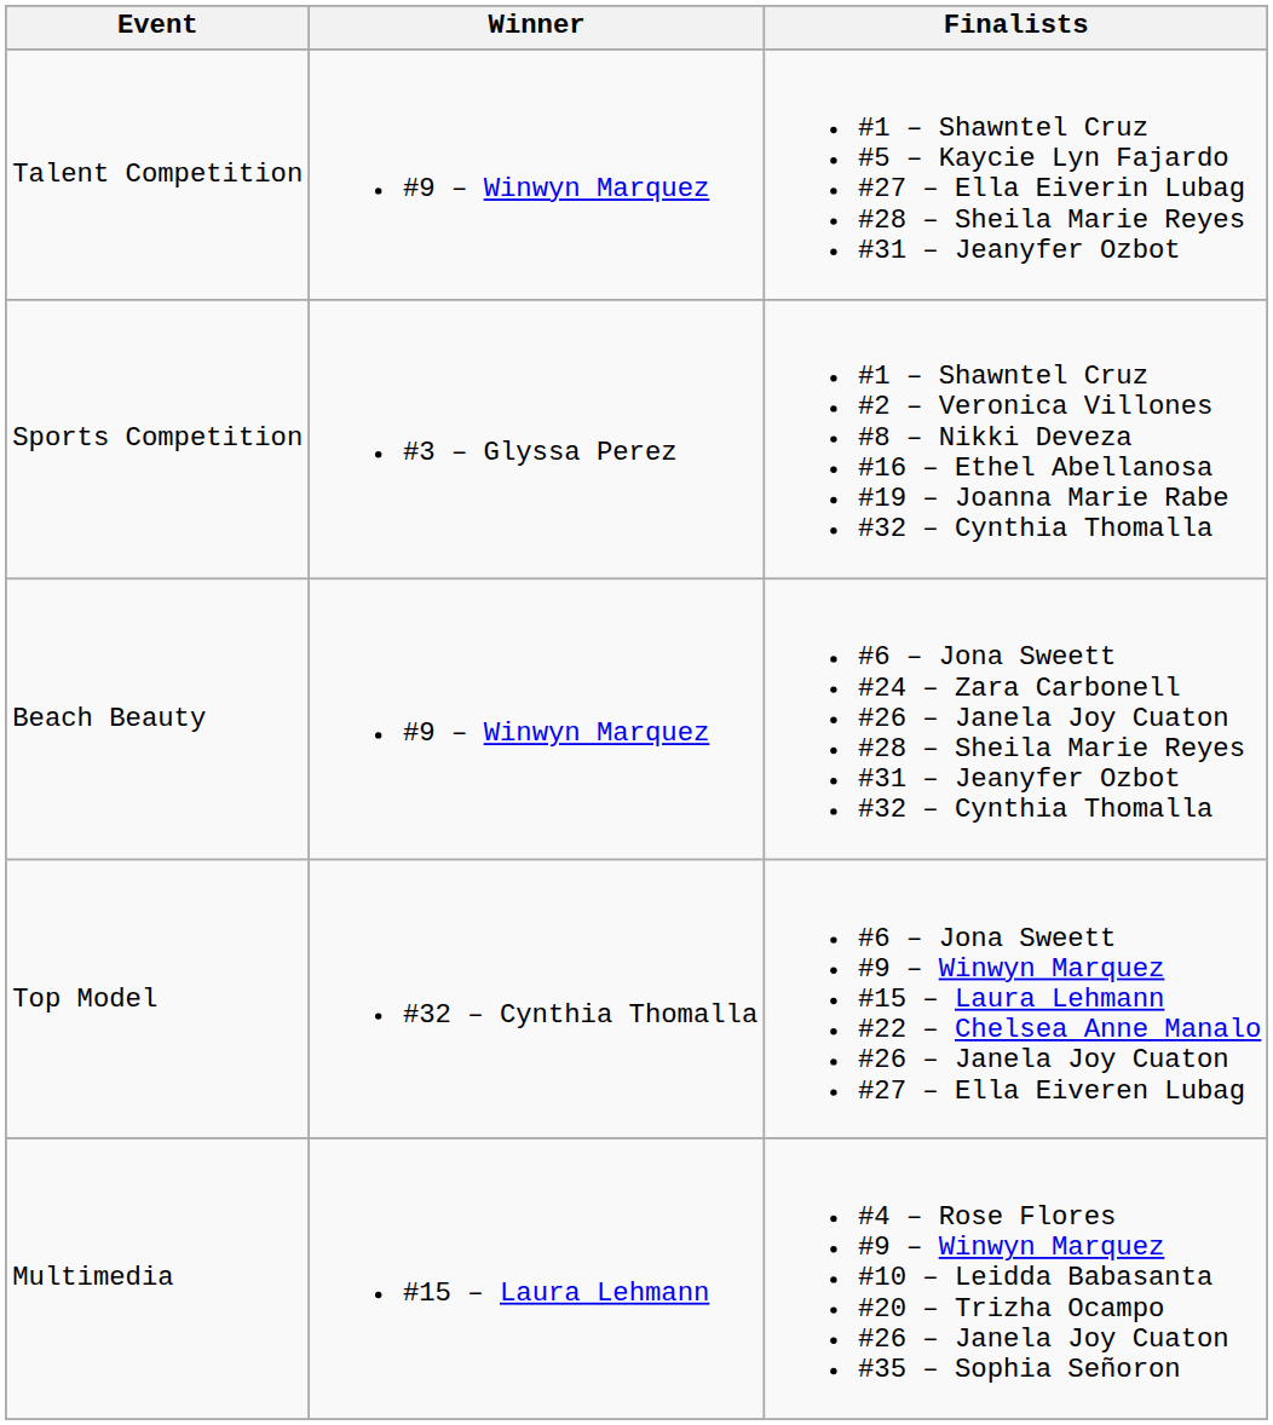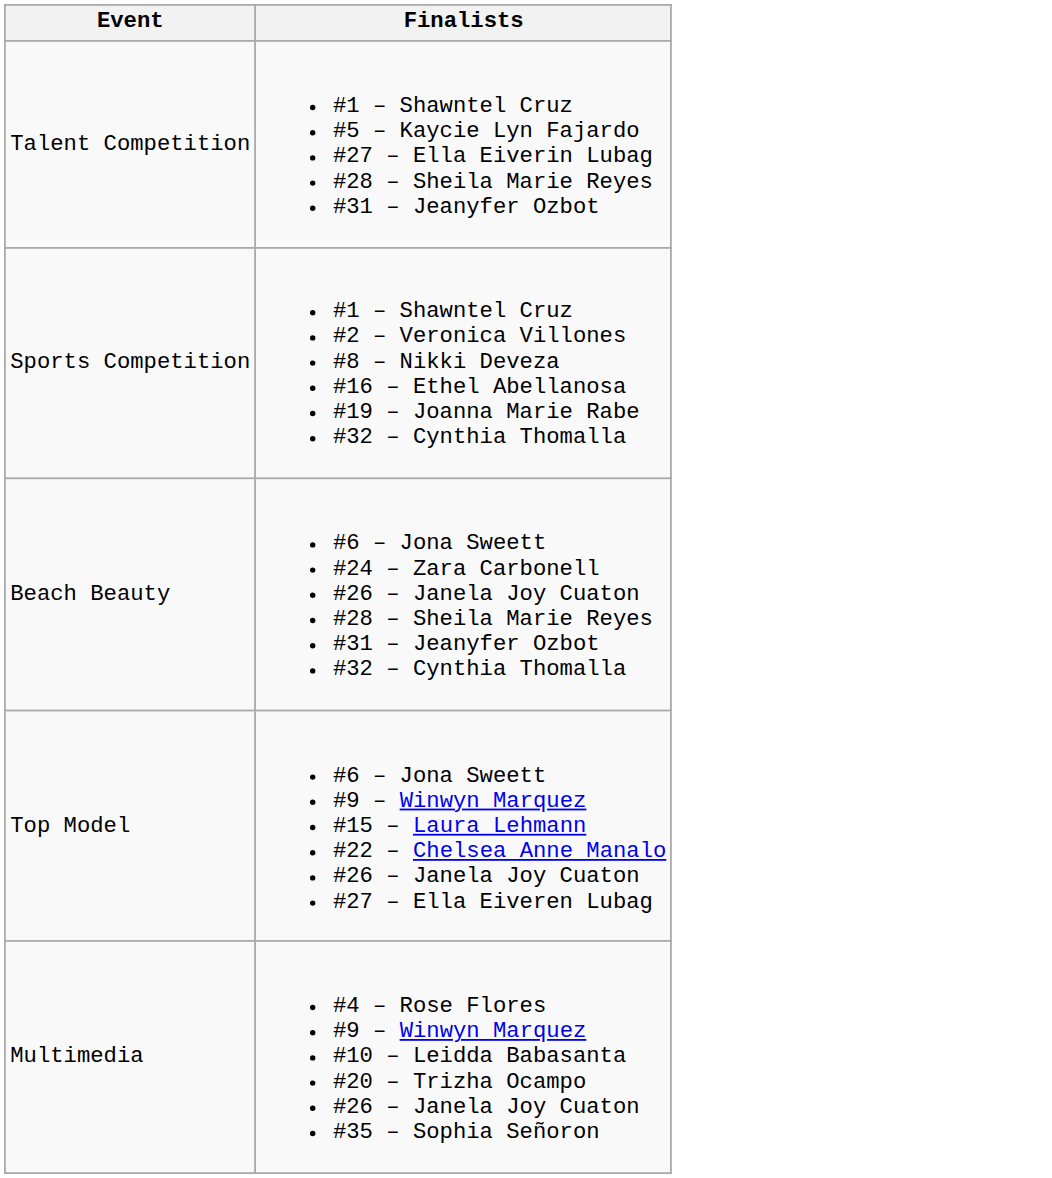 <table class="wikitable sortable" style="font-size:95%;">
 <tr>
 <th>Event</th>
-<th>Winner</th>
 <th>Finalists</th>
 </tr>
 <tr>
 <td>Talent Competition</td>
-<td><br><ul><li>#9 – <a href='#'>Winwyn Marquez</a></li></ul></td>
 <td><br><ul><li>#1 – Shawntel Cruz</li><li>#5 – Kaycie Lyn Fajardo</li><li>#27 – Ella Eiverin Lubag</li><li>#28 – Sheila Marie Reyes</li><li>#31 – Jeanyfer Ozbot</li></ul></td>
 </tr>
 <tr>
 <td>Sports Competition</td>
-<td><br><ul><li>#3 – Glyssa Perez</li></ul></td>
 <td><br><ul><li>#1 – Shawntel Cruz</li><li>#2 – Veronica Villones</li><li>#8 – Nikki Deveza</li><li>#16 – Ethel Abellanosa</li><li>#19 – Joanna Marie Rabe</li><li>#32 – Cynthia Thomalla</li></ul></td>
 </tr>
 <tr>
 <td>Beach Beauty</td>
-<td><br><ul><li>#9 – <a href='#'>Winwyn Marquez</a></li></ul></td>
 <td><br><ul><li>#6 – Jona Sweett</li><li>#24 – Zara Carbonell</li><li>#26 – Janela Joy Cuaton</li><li>#28 – Sheila Marie Reyes</li><li>#31 – Jeanyfer Ozbot</li><li>#32 – Cynthia Thomalla</li></ul></td>
 </tr>
 <tr>
 <td>Top Model</td>
-<td><br><ul><li>#32 – Cynthia Thomalla</li></ul></td>
 <td><br><ul><li>#6 – Jona Sweett</li><li>#9 – <a href='#'>Winwyn Marquez</a></li><li>#15 – <a href='#'>Laura Lehmann</a></li><li>#22 – <a href='#'>Chelsea Anne Manalo</a></li><li>#26 – Janela Joy Cuaton</li><li>#27 – Ella Eiveren Lubag</li></ul></td>
 </tr>
 <tr>
 <td>Multimedia</td>
-<td><br><ul><li>#15 – <a href='#'>Laura Lehmann</a></li></ul></td>
 <td><br><ul><li>#4 – Rose Flores</li><li>#9 – <a href='#'>Winwyn Marquez</a></li><li>#10 – Leidda Babasanta</li><li>#20 – Trizha Ocampo</li><li>#26 – Janela Joy Cuaton</li><li>#35 – Sophia Señoron</li></ul></td>
 </tr>
 </table>
